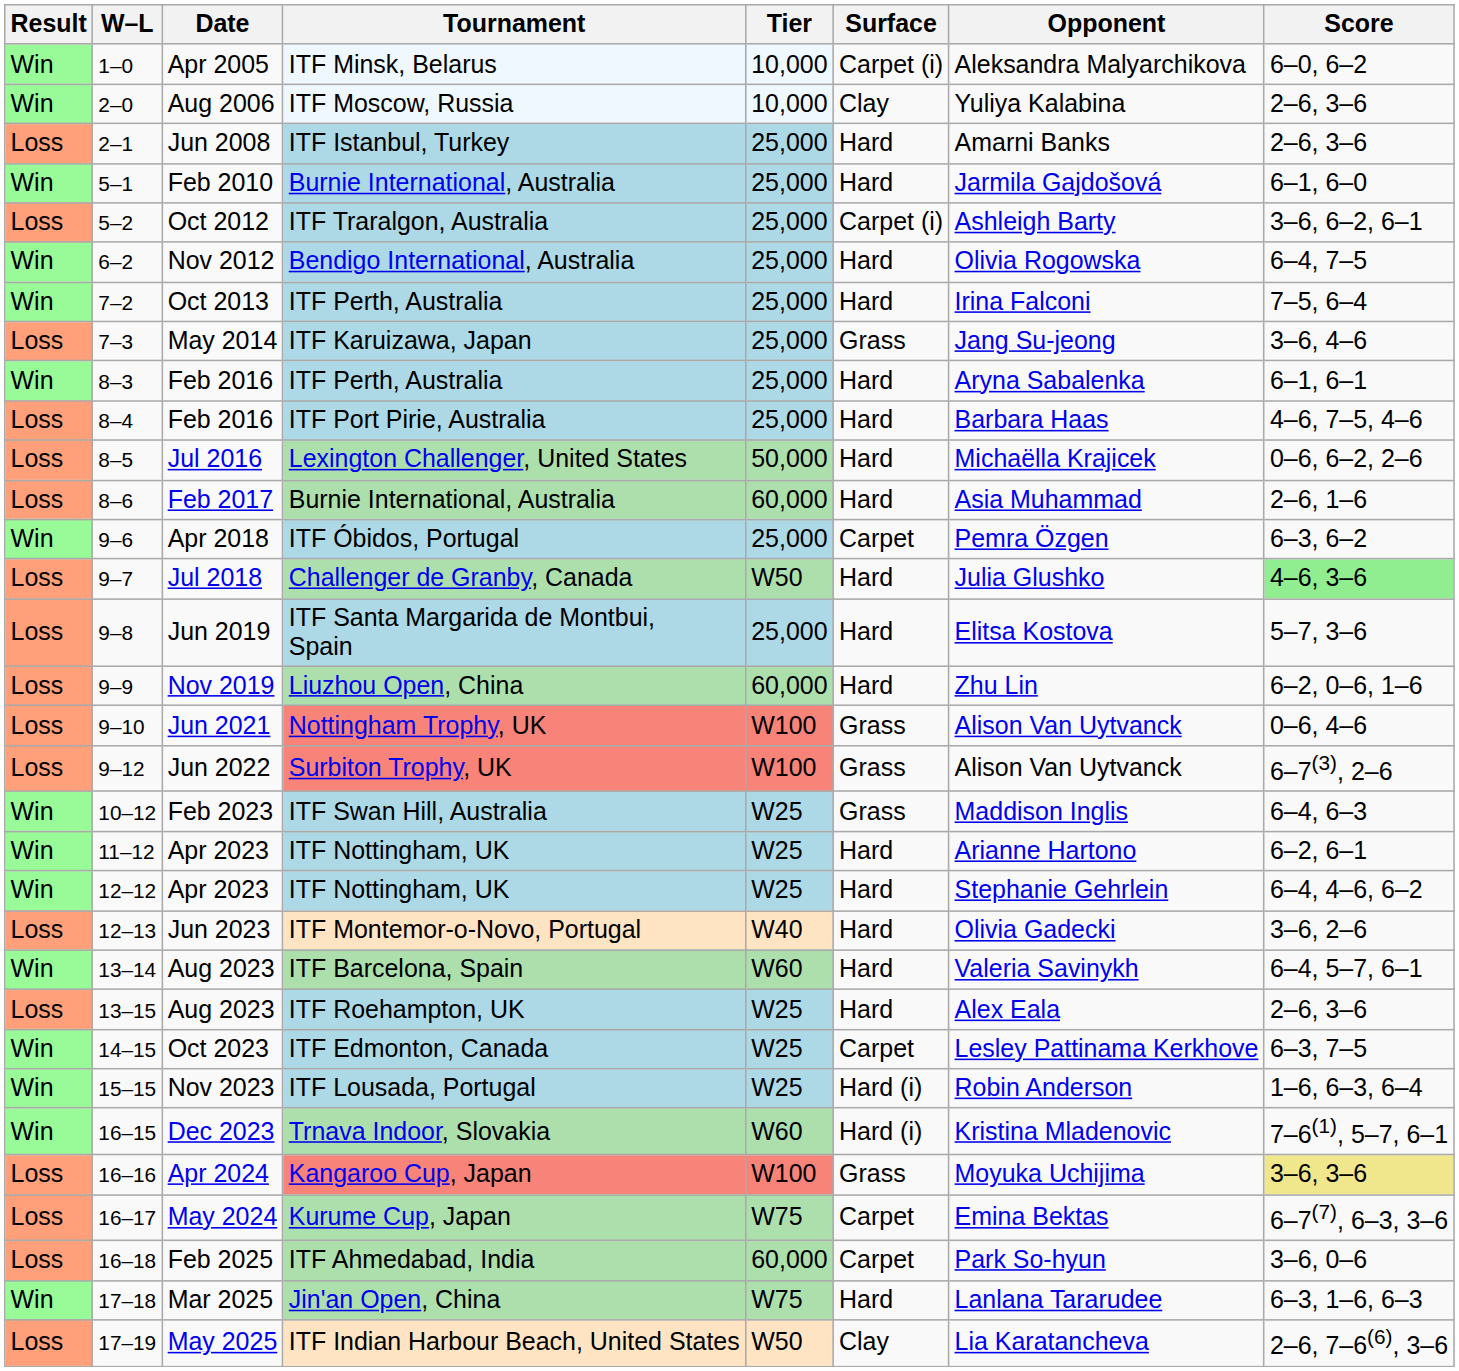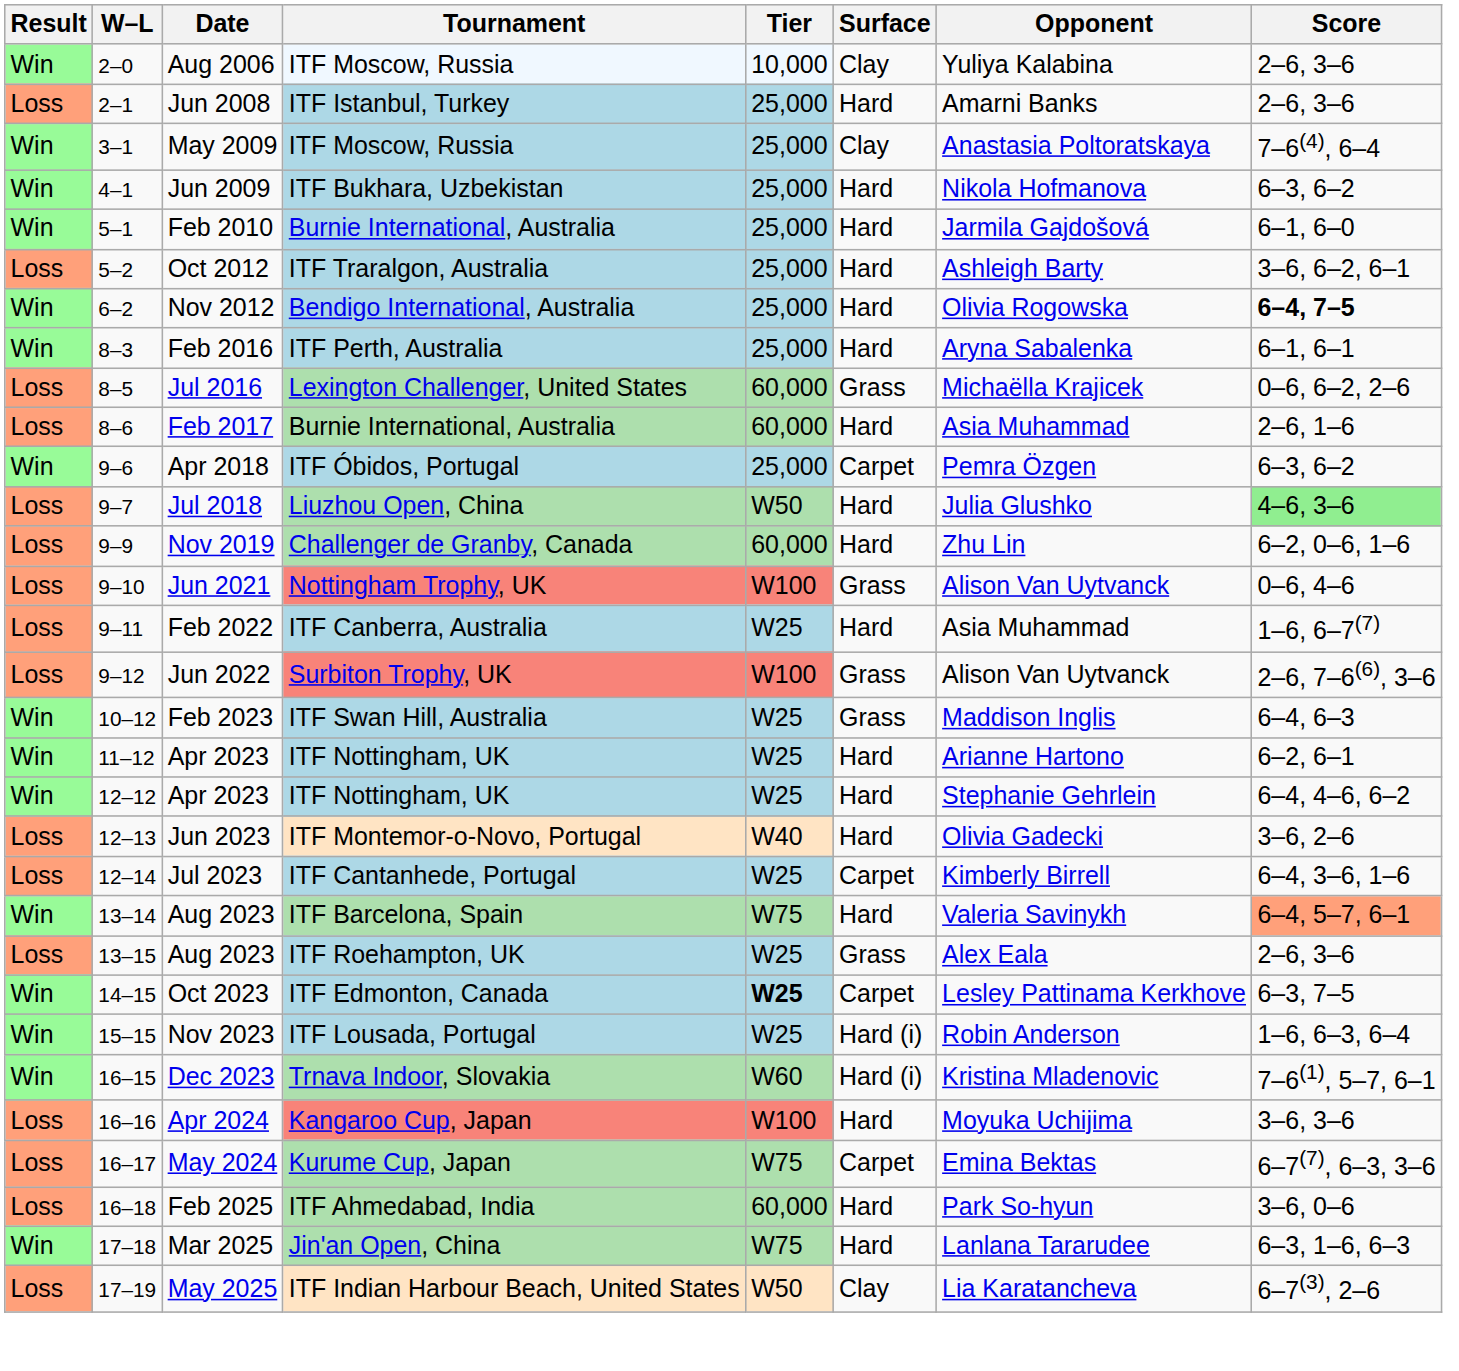 <table class="sortable wikitable">
 <tr>
 <th>Result</th>
 <th class="unsortable">W–L</th>
 <th>Date</th>
 <th>Tournament</th>
 <th>Tier</th>
 <th>Surface</th>
 <th>Opponent</th>
 <th class="unsortable">Score</th>
-</tr>
-<tr>
-<td style="background:#98fb98;">Win</td>
-<td><small>1–0</small></td>
-<td>Apr 2005</td>
-<td bgcolor="#f0f8ff">ITF Minsk, Belarus</td>
-<td bgcolor="#f0f8ff">10,000</td>
-<td>Carpet (i)</td>
-<td> Aleksandra Malyarchikova</td>
-<td>6–0, 6–2</td>
 </tr>
 <tr>
 <td style="background:#98fb98;">Win</td>
 <td><small>2–0</small></td>
 <td>Aug 2006</td>
 <td bgcolor="#f0f8ff">ITF Moscow, Russia</td>
 <td bgcolor="#f0f8ff">10,000</td>
 <td>Clay</td>
 <td> Yuliya Kalabina</td>
 <td>2–6, 3–6</td>
 </tr>
 <tr>
 <td style="background:#ffa07a;">Loss</td>
 <td><small>2–1</small></td>
 <td>Jun 2008</td>
 <td style="background:lightblue;">ITF Istanbul, Turkey</td>
 <td style="background:lightblue;">25,000</td>
 <td>Hard</td>
 <td> Amarni Banks</td>
 <td>2–6, 3–6</td>
 </tr>
 <tr>
 <td style="background:#98fb98;">Win</td>
+<td><small>3–1</small></td>
+<td>May 2009</td>
+<td style="background:lightblue;">ITF Moscow, Russia</td>
+<td style="background:lightblue;">25,000</td>
+<td>Clay</td>
+<td> <a href='#'>Anastasia Poltoratskaya</a></td>
+<td>7–6<sup>(4)</sup>, 6–4</td>
+</tr>
+<tr>
+<td style="background:#98fb98;">Win</td>
+<td><small>4–1</small></td>
+<td>Jun 2009</td>
+<td style="background:lightblue;">ITF Bukhara, Uzbekistan</td>
+<td style="background:lightblue;">25,000</td>
+<td>Hard</td>
+<td> <a href='#'>Nikola Hofmanova</a></td>
+<td>6–3, 6–2</td>
+</tr>
+<tr>
+<td style="background:#98fb98;">Win</td>
 <td><small>5–1</small></td>
 <td>Feb 2010</td>
 <td style="background:lightblue;"><a href='#'>Burnie International</a>, Australia</td>
 <td style="background:lightblue;">25,000</td>
 <td>Hard</td>
 <td> <a href='#'>Jarmila Gajdošová</a></td>
 <td>6–1, 6–0</td>
 </tr>
 <tr>
 <td style="background:#ffa07a;">Loss</td>
 <td><small>5–2</small></td>
 <td>Oct 2012</td>
 <td style="background:lightblue;">ITF Traralgon, Australia</td>
 <td style="background:lightblue;">25,000</td>
-<td>Carpet (i)</td>
+<td>Hard</td>
 <td> <a href='#'>Ashleigh Barty</a></td>
 <td>3–6, 6–2, 6–1</td>
 </tr>
 <tr>
 <td style="background:#98fb98;">Win</td>
 <td><small>6–2</small></td>
 <td>Nov 2012</td>
 <td style="background:lightblue;"><a href='#'>Bendigo International</a>, Australia</td>
 <td style="background:lightblue;">25,000</td>
 <td>Hard</td>
 <td> <a href='#'>Olivia Rogowska</a></td>
-<td>6–4, 7–5</td>
-</tr>
-<tr>
-<td style="background:#98fb98;">Win</td>
-<td><small>7–2</small></td>
-<td>Oct 2013</td>
-<td style="background:lightblue;">ITF Perth, Australia</td>
-<td style="background:lightblue;">25,000</td>
-<td>Hard</td>
-<td> <a href='#'>Irina Falconi</a></td>
-<td>7–5, 6–4</td>
-</tr>
-<tr>
-<td style="background:#ffa07a;">Loss</td>
-<td><small>7–3</small></td>
-<td>May 2014</td>
-<td style="background:lightblue;">ITF Karuizawa, Japan</td>
-<td style="background:lightblue;">25,000</td>
-<td>Grass</td>
-<td> <a href='#'>Jang Su-jeong</a></td>
-<td>3–6, 4–6</td>
+<td><strong>6–4, 7–5</strong></td>
 </tr>
 <tr>
 <td style="background:#98fb98;">Win</td>
 <td><small>8–3</small></td>
 <td>Feb 2016</td>
 <td style="background:lightblue;">ITF Perth, Australia</td>
 <td style="background:lightblue;">25,000</td>
 <td>Hard</td>
 <td> <a href='#'>Aryna Sabalenka</a></td>
 <td>6–1, 6–1</td>
 </tr>
 <tr>
 <td style="background:#ffa07a;">Loss</td>
-<td><small>8–4</small></td>
-<td>Feb 2016</td>
-<td style="background:lightblue;">ITF Port Pirie, Australia</td>
-<td style="background:lightblue;">25,000</td>
-<td>Hard</td>
-<td> <a href='#'>Barbara Haas</a></td>
-<td>4–6, 7–5, 4–6</td>
-</tr>
-<tr>
-<td style="background:#ffa07a;">Loss</td>
 <td><small>8–5</small></td>
 <td><a href='#'>Jul 2016</a></td>
 <td style="background:#addfad;"><a href='#'>Lexington Challenger</a>, United States</td>
-<td style="background:#addfad;">50,000</td>
-<td>Hard</td>
+<td style="background:#addfad;">60,000</td>
+<td>Grass</td>
 <td> <a href='#'>Michaëlla Krajicek</a></td>
 <td>0–6, 6–2, 2–6</td>
 </tr>
 <tr>
 <td style="background:#ffa07a;">Loss</td>
 <td><small>8–6</small></td>
 <td><a href='#'>Feb 2017</a></td>
 <td style="background:#addfad;">Burnie International, Australia</td>
 <td style="background:#addfad;">60,000</td>
 <td>Hard</td>
 <td> <a href='#'>Asia Muhammad</a></td>
 <td>2–6, 1–6</td>
 </tr>
 <tr>
 <td style="background:#98fb98;">Win</td>
 <td><small>9–6</small></td>
 <td>Apr 2018</td>
 <td style="background:lightblue;">ITF Óbidos, Portugal</td>
 <td style="background:lightblue;">25,000</td>
 <td>Carpet</td>
 <td> <a href='#'>Pemra Özgen</a></td>
 <td>6–3, 6–2</td>
 </tr>
 <tr>
 <td style="background:#ffa07a;">Loss</td>
 <td><small>9–7</small></td>
 <td><a href='#'>Jul 2018</a></td>
-<td style="background:#addfad;"><a href='#'>Challenger de Granby</a>, Canada</td>
+<td style="background:#addfad;"><a href='#'>Liuzhou Open</a>, China</td>
 <td style="background:#addfad;">W50</td>
 <td>Hard</td>
 <td> <a href='#'>Julia Glushko</a></td>
 <td style="background: lightgreen;">4–6, 3–6</td>
 </tr>
 <tr>
 <td style="background:#ffa07a;">Loss</td>
-<td><small>9–8</small></td>
-<td>Jun 2019</td>
-<td style="background:lightblue;">ITF Santa Margarida de Montbui, <br>Spain</td>
-<td style="background:lightblue;">25,000</td>
-<td>Hard</td>
-<td> <a href='#'>Elitsa Kostova</a></td>
-<td>5–7, 3–6</td>
-</tr>
-<tr>
-<td style="background:#ffa07a;">Loss</td>
 <td><small>9–9</small></td>
 <td><a href='#'>Nov 2019</a></td>
-<td style="background:#addfad;"><a href='#'>Liuzhou Open</a>, China</td>
+<td style="background:#addfad;"><a href='#'>Challenger de Granby</a>, Canada</td>
 <td style="background:#addfad;">60,000</td>
 <td>Hard</td>
 <td> <a href='#'>Zhu Lin</a></td>
 <td>6–2, 0–6, 1–6</td>
 </tr>
 <tr>
 <td style="background:#ffa07a;">Loss</td>
 <td><small>9–10</small></td>
 <td><a href='#'>Jun 2021</a></td>
 <td style="background:#f88379;"><a href='#'>Nottingham Trophy</a>, UK</td>
 <td style="background:#f88379;">W100</td>
 <td>Grass</td>
 <td> <a href='#'>Alison Van Uytvanck</a></td>
 <td>0–6, 4–6</td>
 </tr>
 <tr>
 <td style="background:#ffa07a;">Loss</td>
+<td><small>9–11</small></td>
+<td>Feb 2022</td>
+<td bgcolor=lightblue>ITF Canberra, Australia</td>
+<td bgcolor=lightblue>W25</td>
+<td>Hard</td>
+<td> Asia Muhammad</td>
+<td>1–6, 6–7<sup>(7)</sup></td>
+</tr>
+<tr>
+<td style="background:#ffa07a;">Loss</td>
 <td><small>9–12</small></td>
 <td>Jun 2022</td>
 <td style="background:#f88379;"><a href='#'>Surbiton Trophy</a>, UK</td>
 <td style="background:#f88379;">W100</td>
 <td>Grass</td>
 <td> Alison Van Uytvanck</td>
-<td>6–7<sup>(3)</sup>, 2–6</td>
+<td>2–6, 7–6<sup>(6)</sup>, 3–6</td>
 </tr>
 <tr>
 <td style="background:#98fb98;">Win</td>
 <td><small>10–12</small></td>
 <td>Feb 2023</td>
 <td bgcolor=lightblue>ITF Swan Hill, Australia</td>
 <td bgcolor=lightblue>W25</td>
 <td>Grass</td>
 <td> <a href='#'>Maddison Inglis</a></td>
 <td>6–4, 6–3</td>
 </tr>
 <tr>
 <td style="background:#98fb98;">Win</td>
 <td><small>11–12</small></td>
 <td>Apr 2023</td>
 <td bgcolor=lightblue>ITF Nottingham, UK</td>
 <td bgcolor=lightblue>W25</td>
 <td>Hard</td>
 <td> <a href='#'>Arianne Hartono</a></td>
 <td>6–2, 6–1</td>
 </tr>
 <tr>
 <td style="background:#98fb98;">Win</td>
 <td><small>12–12</small></td>
 <td>Apr 2023</td>
 <td bgcolor=lightblue>ITF Nottingham, UK</td>
 <td bgcolor=lightblue>W25</td>
 <td>Hard</td>
 <td> <a href='#'>Stephanie Gehrlein</a></td>
 <td>6–4, 4–6, 6–2</td>
 </tr>
 <tr>
 <td style="background:#ffa07a;">Loss</td>
 <td><small>12–13</small></td>
 <td>Jun 2023</td>
 <td bgcolor=ffe4c4>ITF Montemor-o-Novo, Portugal</td>
 <td bgcolor=ffe4c4>W40</td>
 <td>Hard</td>
 <td> <a href='#'>Olivia Gadecki</a></td>
 <td>3–6, 2–6</td>
 </tr>
 <tr>
+<td style="background:#ffa07a;">Loss</td>
+<td><small>12–14</small></td>
+<td>Jul 2023</td>
+<td bgcolor=lightblue>ITF Cantanhede, Portugal</td>
+<td bgcolor=lightblue>W25</td>
+<td>Carpet</td>
+<td> <a href='#'>Kimberly Birrell</a></td>
+<td>6–4, 3–6, 1–6</td>
+</tr>
+<tr>
 <td style="background:#98fb98;">Win</td>
 <td><small>13–14</small></td>
 <td>Aug 2023</td>
 <td bgcolor=addfad>ITF Barcelona, Spain</td>
-<td bgcolor=addfad>W60</td>
+<td bgcolor=addfad>W75</td>
 <td>Hard</td>
 <td> <a href='#'>Valeria Savinykh</a></td>
-<td>6–4, 5–7, 6–1</td>
+<td style="background: lightsalmon;">6–4, 5–7, 6–1</td>
 </tr>
 <tr>
 <td style="background:#ffa07a;">Loss</td>
 <td><small>13–15</small></td>
 <td>Aug 2023</td>
 <td bgcolor=lightblue>ITF Roehampton, UK</td>
 <td bgcolor=lightblue>W25</td>
-<td>Hard</td>
+<td>Grass</td>
 <td> <a href='#'>Alex Eala</a></td>
 <td>2–6, 3–6</td>
 </tr>
 <tr>
 <td style="background:#98fb98;">Win</td>
 <td><small>14–15</small></td>
 <td>Oct 2023</td>
 <td bgcolor=lightblue>ITF Edmonton, Canada</td>
-<td bgcolor=lightblue>W25</td>
+<td bgcolor=lightblue><strong>W25</strong></td>
 <td>Carpet</td>
 <td> <a href='#'>Lesley Pattinama Kerkhove</a></td>
 <td>6–3, 7–5</td>
 </tr>
 <tr>
 <td style="background:#98fb98;">Win</td>
 <td><small>15–15</small></td>
 <td>Nov 2023</td>
 <td bgcolor=lightblue>ITF Lousada, Portugal</td>
 <td bgcolor=lightblue>W25</td>
 <td>Hard (i)</td>
 <td> <a href='#'>Robin Anderson</a></td>
 <td>1–6, 6–3, 6–4</td>
 </tr>
 <tr>
 <td style="background:#98fb98;">Win</td>
 <td><small>16–15</small></td>
 <td><a href='#'>Dec 2023</a></td>
 <td bgcolor=addfad><a href='#'>Trnava Indoor</a>, Slovakia</td>
 <td bgcolor=addfad>W60</td>
 <td>Hard (i)</td>
 <td> <a href='#'>Kristina Mladenovic</a></td>
 <td>7–6<sup>(1)</sup>, 5–7, 6–1</td>
 </tr>
 <tr>
 <td bgcolor=#ffa07a>Loss</td>
 <td><small>16–16</small></td>
 <td><a href='#'>Apr 2024</a></td>
 <td style="background:#f88379;"><a href='#'>Kangaroo Cup</a>, Japan</td>
 <td style="background:#f88379;">W100</td>
-<td>Grass</td>
+<td>Hard</td>
 <td> <a href='#'>Moyuka Uchijima</a></td>
-<td style="background: khaki;">3–6, 3–6</td>
+<td>3–6, 3–6</td>
 </tr>
 <tr>
 <td bgcolor=#ffa07a>Loss</td>
 <td><small>16–17</small></td>
 <td><a href='#'>May 2024</a></td>
 <td bgcolor=addfad><a href='#'>Kurume Cup</a>, Japan</td>
 <td bgcolor=addfad>W75</td>
 <td>Carpet</td>
 <td> <a href='#'>Emina Bektas</a></td>
 <td>6–7<sup>(7)</sup>, 6–3, 3–6</td>
 </tr>
 <tr>
 <td bgcolor=#ffa07a>Loss</td>
 <td><small>16–18</small></td>
 <td>Feb 2025</td>
 <td style="background:#addfad;">ITF Ahmedabad, India</td>
 <td style="background:#addfad;">60,000</td>
-<td>Carpet</td>
+<td>Hard</td>
 <td> <a href='#'>Park So-hyun</a></td>
 <td>3–6, 0–6</td>
 </tr>
 <tr>
 <td style="background:#98fb98;">Win</td>
 <td><small>17–18</small></td>
 <td>Mar 2025</td>
 <td bgcolor=addfad><a href='#'>Jin'an Open</a>, China</td>
 <td bgcolor=addfad>W75</td>
 <td>Hard</td>
 <td> <a href='#'>Lanlana Tararudee</a></td>
 <td>6–3, 1–6, 6–3</td>
 </tr>
 <tr>
 <td style="background:#ffa07a;">Loss</td>
 <td><small>17–19</small></td>
 <td><a href='#'>May 2025</a></td>
 <td bgcolor=ffe4c4>ITF Indian Harbour Beach, United States</td>
 <td bgcolor=ffe4c4>W50</td>
 <td>Clay</td>
 <td> <a href='#'>Lia Karatancheva</a></td>
-<td>2–6, 7–6<sup>(6)</sup>, 3–6</td>
+<td>6–7<sup>(3)</sup>, 2–6</td>
 </tr>
 </table>
